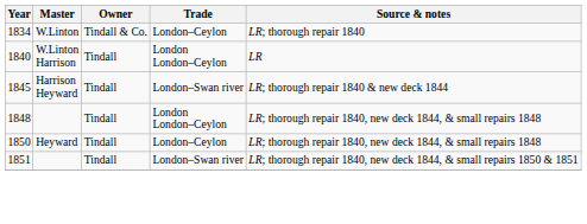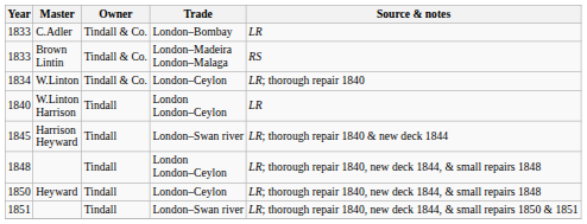 <table class=" wikitable">
 <tr>
 <th>Year</th>
 <th>Master</th>
 <th>Owner</th>
 <th>Trade</th>
 <th>Source & notes</th>
+</tr>
+<tr>
+<td>1833</td>
+<td>C.Adler</td>
+<td>Tindall & Co.</td>
+<td>London–Bombay</td>
+<td><em>LR</em></td>
+</tr>
+<tr>
+<td>1833</td>
+<td>Brown<br>Lintin</td>
+<td>Tindall & Co.</td>
+<td>London–Madeira<br>London–Malaga</td>
+<td><em>RS</em></td>
 </tr>
 <tr>
 <td>1834</td>
 <td>W.Linton</td>
 <td>Tindall & Co.</td>
 <td>London–Ceylon</td>
 <td><em>LR</em>; thorough repair 1840</td>
 </tr>
 <tr>
 <td>1840</td>
 <td>W.Linton<br>Harrison</td>
 <td>Tindall</td>
 <td>London<br>London–Ceylon</td>
 <td><em>LR</em></td>
 </tr>
 <tr>
 <td>1845</td>
 <td>Harrison<br>Heyward</td>
 <td>Tindall</td>
 <td>London–Swan river</td>
 <td><em>LR</em>; thorough repair 1840 & new deck 1844</td>
 </tr>
 <tr>
 <td>1848</td>
 <td></td>
 <td>Tindall</td>
 <td>London<br>London–Ceylon</td>
 <td><em>LR</em>; thorough repair 1840, new deck 1844, & small repairs 1848</td>
 </tr>
 <tr>
 <td>1850</td>
 <td>Heyward</td>
 <td>Tindall</td>
 <td>London–Ceylon</td>
 <td><em>LR</em>; thorough repair 1840, new deck 1844, & small repairs 1848</td>
 </tr>
 <tr>
 <td>1851</td>
 <td></td>
 <td>Tindall</td>
 <td>London–Swan river</td>
 <td><em>LR</em>; thorough repair 1840, new deck 1844, & small repairs 1850 & 1851</td>
 </tr>
 <tr>
 </tr>
 </table>
